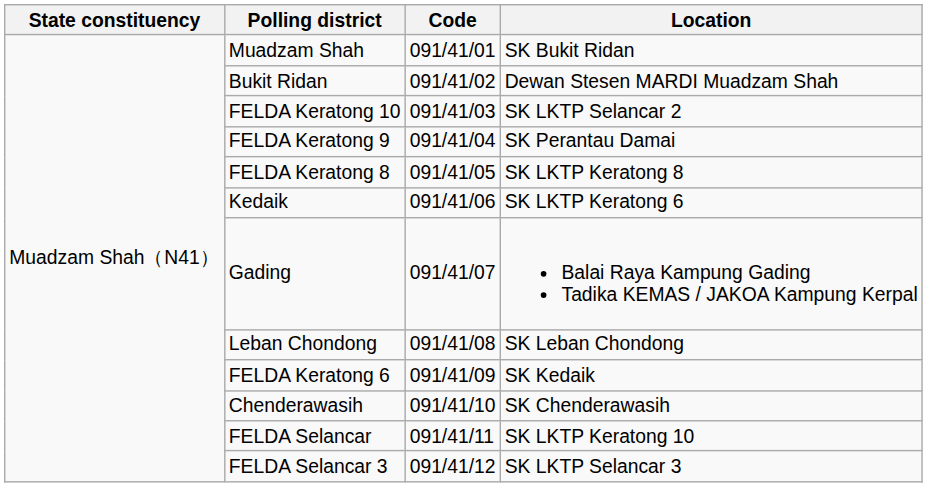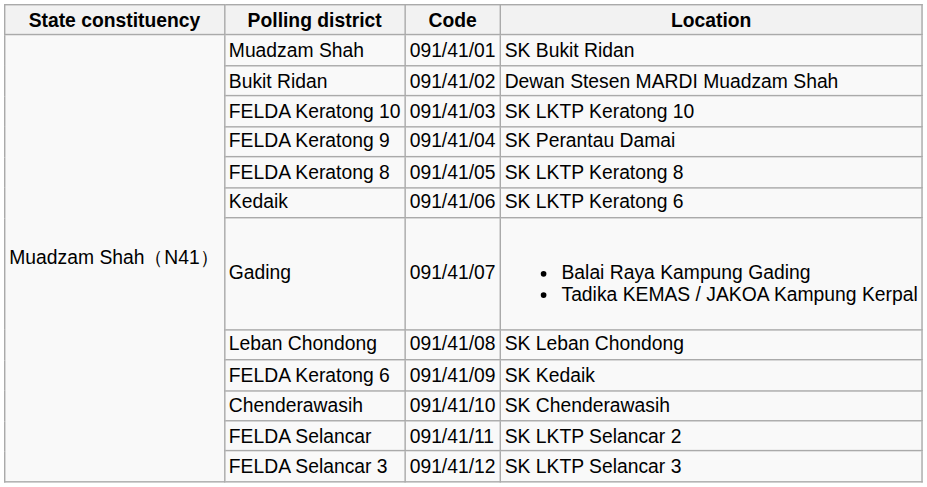 <table class="wikitable sortable mw-collapsible" style="white-space:nowrap;font-size:85%">
 <tr>
 <th>State constituency</th>
 <th>Polling district</th>
 <th>Code</th>
 <th>Location</th>
 </tr>
 <tr>
 <td rowspan="12">Muadzam Shah（N41）</td>
 <td>Muadzam Shah</td>
 <td>091/41/01</td>
 <td>SK Bukit Ridan</td>
 </tr>
 <tr>
 <td>Bukit Ridan</td>
 <td>091/41/02</td>
 <td>Dewan Stesen MARDI Muadzam Shah</td>
 </tr>
 <tr>
 <td>FELDA Keratong 10</td>
 <td>091/41/03</td>
-<td>SK LKTP Selancar 2</td>
+<td>SK LKTP Keratong 10</td>
 </tr>
 <tr>
 <td>FELDA Keratong 9</td>
 <td>091/41/04</td>
 <td>SK Perantau Damai</td>
 </tr>
 <tr>
 <td>FELDA Keratong 8</td>
 <td>091/41/05</td>
 <td>SK LKTP Keratong 8</td>
 </tr>
 <tr>
 <td>Kedaik</td>
 <td>091/41/06</td>
 <td>SK LKTP Keratong 6</td>
 </tr>
 <tr>
 <td>Gading</td>
 <td>091/41/07</td>
 <td><br><ul><li>Balai Raya Kampung Gading</li><li>Tadika KEMAS / JAKOA Kampung Kerpal</li></ul></td>
 </tr>
 <tr>
 <td>Leban Chondong</td>
 <td>091/41/08</td>
 <td>SK Leban Chondong</td>
 </tr>
 <tr>
 <td>FELDA Keratong 6</td>
 <td>091/41/09</td>
 <td>SK Kedaik</td>
 </tr>
 <tr>
 <td>Chenderawasih</td>
 <td>091/41/10</td>
 <td>SK Chenderawasih</td>
 </tr>
 <tr>
 <td>FELDA Selancar</td>
 <td>091/41/11</td>
-<td>SK LKTP Keratong 10</td>
+<td>SK LKTP Selancar 2</td>
 </tr>
 <tr>
 <td>FELDA Selancar 3</td>
 <td>091/41/12</td>
 <td>SK LKTP Selancar 3</td>
 </tr>
 </table>
